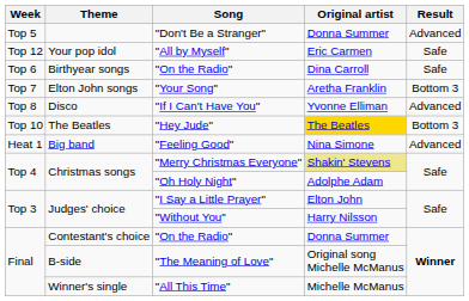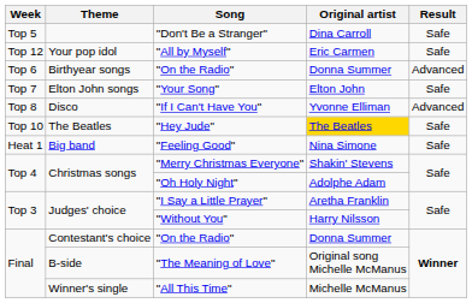 <table class="wikitable">
 <tr>
 <th>Week</th>
 <th>Theme</th>
 <th>Song</th>
 <th>Original artist</th>
 <th>Result</th>
 </tr>
 <tr>
 <td>Top 5</td>
 <td></td>
 <td>"Don't Be a Stranger"</td>
-<td><a href='#'>Donna Summer</a></td>
-<td style="text-align:center;">Advanced</td>
+<td><a href='#'>Dina Carroll</a></td>
+<td style="text-align:center;">Safe</td>
 </tr>
 <tr>
 <td>Top 12</td>
 <td>Your pop idol</td>
 <td>"<a href='#'>All by Myself</a>"</td>
 <td><a href='#'>Eric Carmen</a></td>
 <td style="text-align:center;">Safe</td>
 </tr>
 <tr>
 <td>Top 6</td>
 <td>Birthyear songs</td>
 <td>"<a href='#'>On the Radio</a>"</td>
-<td><a href='#'>Dina Carroll</a></td>
-<td style="text-align:center;">Safe</td>
+<td><a href='#'>Donna Summer</a></td>
+<td style="text-align:center;">Advanced</td>
 </tr>
 <tr>
 <td>Top 7</td>
 <td>Elton John songs</td>
 <td>"<a href='#'>Your Song</a>"</td>
-<td><a href='#'>Aretha Franklin</a></td>
-<td style="text-align:center;">Bottom 3</td>
+<td><a href='#'>Elton John</a></td>
+<td style="text-align:center;">Safe</td>
 </tr>
 <tr>
 <td>Top 8</td>
 <td>Disco</td>
 <td>"<a href='#'>If I Can't Have You</a>"</td>
 <td><a href='#'>Yvonne Elliman</a></td>
 <td style="text-align:center;">Advanced</td>
 </tr>
 <tr>
 <td>Top 10</td>
 <td>The Beatles</td>
 <td>"<a href='#'>Hey Jude</a>"</td>
 <td style="background: gold;"><a href='#'>The Beatles</a></td>
-<td style="text-align:center;">Bottom 3</td>
+<td style="text-align:center;">Safe</td>
 </tr>
 <tr>
 <td>Heat 1</td>
 <td><a href='#'>Big band</a></td>
 <td>"<a href='#'>Feeling Good</a>"</td>
 <td><a href='#'>Nina Simone</a></td>
-<td style="text-align:center;">Advanced</td>
+<td style="text-align:center;">Safe</td>
 </tr>
 <tr>
 <td rowspan="2">Top 4</td>
 <td rowspan="2">Christmas songs</td>
 <td>"<a href='#'>Merry Christmas Everyone</a>"</td>
-<td style="background: khaki;"><a href='#'>Shakin' Stevens</a></td>
+<td><a href='#'>Shakin' Stevens</a></td>
 <td rowspan="2" style="text-align:center;">Safe</td>
 </tr>
 <tr>
 <td>"<a href='#'>Oh Holy Night</a>"</td>
 <td><a href='#'>Adolphe Adam</a></td>
 </tr>
 <tr>
 <td rowspan="2">Top 3</td>
 <td rowspan="2">Judges' choice</td>
 <td>"<a href='#'>I Say a Little Prayer</a>"</td>
-<td><a href='#'>Elton John</a></td>
+<td><a href='#'>Aretha Franklin</a></td>
 <td rowspan="2" style="text-align:center;">Safe</td>
 </tr>
 <tr>
 <td>"<a href='#'>Without You</a>"</td>
 <td><a href='#'>Harry Nilsson</a></td>
 </tr>
 <tr>
 <td rowspan="3">Final</td>
 <td>Contestant's choice</td>
 <td>"<a href='#'>On the Radio</a>"</td>
 <td><a href='#'>Donna Summer</a></td>
 <td rowspan="3" style="text-align:center;"><strong>Winner</strong></td>
 </tr>
 <tr>
 <td>B-side</td>
 <td>"<a href='#'>The Meaning of Love</a>"</td>
 <td>Original song <br> Michelle McManus</td>
 </tr>
 <tr>
 <td>Winner's single</td>
 <td>"<a href='#'>All This Time</a>"</td>
 <td>Michelle McManus</td>
 </tr>
 </table>
